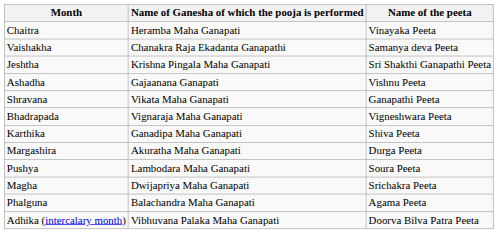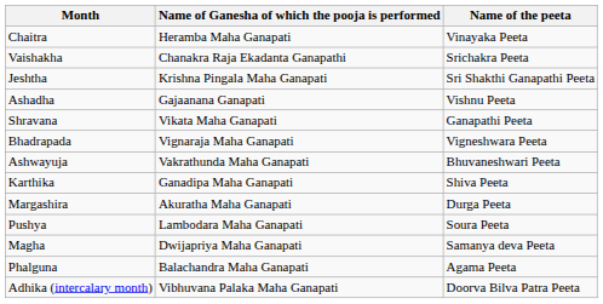 <table class="wikitable">
 <tr>
 <th>Month</th>
 <th>Name of Ganesha of which the pooja is performed</th>
 <th>Name of the peeta</th>
 </tr>
 <tr>
 <td>Chaitra</td>
 <td>Heramba Maha Ganapati</td>
 <td>Vinayaka Peeta</td>
 </tr>
 <tr>
 <td>Vaishakha</td>
 <td>Chanakra Raja Ekadanta Ganapathi</td>
-<td>Samanya deva Peeta</td>
+<td>Srichakra Peeta</td>
 </tr>
 <tr>
 <td>Jeshtha</td>
 <td>Krishna Pingala Maha Ganapati</td>
 <td>Sri Shakthi Ganapathi Peeta</td>
 </tr>
 <tr>
 <td>Ashadha</td>
 <td>Gajaanana Ganapati</td>
 <td>Vishnu Peeta</td>
 </tr>
 <tr>
 <td>Shravana</td>
 <td>Vikata Maha Ganapati</td>
 <td>Ganapathi Peeta</td>
 </tr>
 <tr>
 <td>Bhadrapada</td>
 <td>Vignaraja Maha Ganapati</td>
 <td>Vigneshwara Peeta</td>
 </tr>
 <tr>
+<td>Ashwayuja</td>
+<td>Vakrathunda Maha Ganapati</td>
+<td>Bhuvaneshwari Peeta</td>
+</tr>
+<tr>
 <td>Karthika</td>
 <td>Ganadipa Maha Ganapati</td>
 <td>Shiva Peeta</td>
 </tr>
 <tr>
 <td>Margashira</td>
 <td>Akuratha Maha Ganapati</td>
 <td>Durga Peeta</td>
 </tr>
 <tr>
 <td>Pushya</td>
 <td>Lambodara Maha Ganapati</td>
 <td>Soura Peeta</td>
 </tr>
 <tr>
 <td>Magha</td>
 <td>Dwijapriya Maha Ganapati</td>
-<td>Srichakra Peeta</td>
+<td>Samanya deva Peeta</td>
 </tr>
 <tr>
 <td>Phalguna</td>
 <td>Balachandra Maha Ganapati</td>
 <td>Agama Peeta</td>
 </tr>
 <tr>
 <td>Adhika (<a href='#'>intercalary month</a>)</td>
 <td>Vibhuvana Palaka Maha Ganapati</td>
 <td>Doorva Bilva Patra Peeta</td>
 </tr>
 </table>
